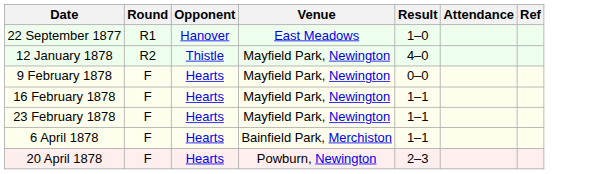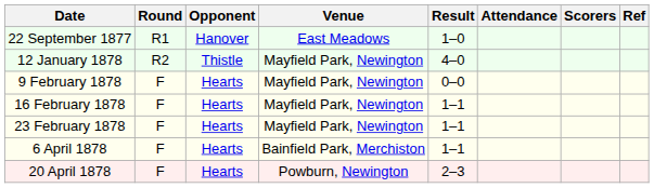 <table class="wikitable unsortable" style="font-size:100%; text-align:center">
 <tr>
 <th>Date</th>
 <th>Round</th>
 <th>Opponent</th>
 <th>Venue</th>
 <th>Result</th>
 <th>Attendance</th>
+<th>Scorers</th>
 <th>Ref</th>
 </tr>
 <tr bgcolor = "#EEFFEE">
 <td>22 September 1877</td>
 <td>R1</td>
 <td><a href='#'>Hanover</a></td>
 <td><a href='#'>East Meadows</a></td>
 <td>1–0</td>
+<td></td>
 <td></td>
 <td></td>
 </tr>
 <tr bgcolor = "#EEFFEE">
 <td>12 January 1878</td>
 <td>R2</td>
 <td><a href='#'>Thistle</a></td>
 <td>Mayfield Park, <a href='#'>Newington</a></td>
 <td>4–0</td>
 <td></td>
 <td></td>
+<td></td>
 </tr>
 <tr bgcolor = "#FFFFEE">
 <td>9 February 1878</td>
 <td>F</td>
 <td><a href='#'>Hearts</a></td>
 <td>Mayfield Park, <a href='#'>Newington</a></td>
 <td>0–0</td>
+<td></td>
 <td></td>
 <td></td>
 </tr>
 <tr bgcolor = "#FFFFEE">
 <td>16 February 1878</td>
 <td>F</td>
 <td><a href='#'>Hearts</a></td>
 <td>Mayfield Park, <a href='#'>Newington</a></td>
 <td>1–1</td>
 <td></td>
 <td></td>
+<td></td>
 </tr>
 <tr bgcolor = "#FFFFEE">
 <td>23 February 1878</td>
 <td>F</td>
 <td><a href='#'>Hearts</a></td>
 <td>Mayfield Park, <a href='#'>Newington</a></td>
 <td>1–1</td>
+<td></td>
 <td></td>
 <td></td>
 </tr>
 <tr bgcolor = "#FFFFEE">
 <td>6 April 1878</td>
 <td>F</td>
 <td><a href='#'>Hearts</a></td>
 <td>Bainfield Park, <a href='#'>Merchiston</a></td>
 <td>1–1</td>
 <td></td>
 <td></td>
+<td></td>
 </tr>
 <tr bgcolor = "#FFEEEE">
 <td>20 April 1878</td>
 <td>F</td>
 <td><a href='#'>Hearts</a></td>
 <td>Powburn, <a href='#'>Newington</a></td>
 <td>2–3</td>
 <td></td>
 <td></td>
+<td></td>
 </tr>
 </table>
